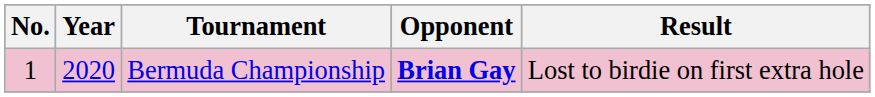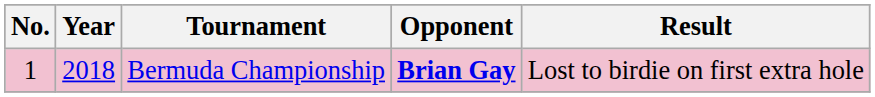 <table class="wikitable" style="font-size:95%;">
 <tr>
 <th>No.</th>
 <th>Year</th>
 <th>Tournament</th>
 <th>Opponent</th>
 <th>Result</th>
 </tr>
 <tr style="background:#F2C1D1;">
 <td align=center>1</td>
-<td><a href='#'>2020</a></td>
+<td><a href='#'>2018</a></td>
 <td><a href='#'>Bermuda Championship</a></td>
 <td><strong> <a href='#'>Brian Gay</a></strong></td>
 <td>Lost to birdie on first extra hole</td>
 </tr>
 </table>
